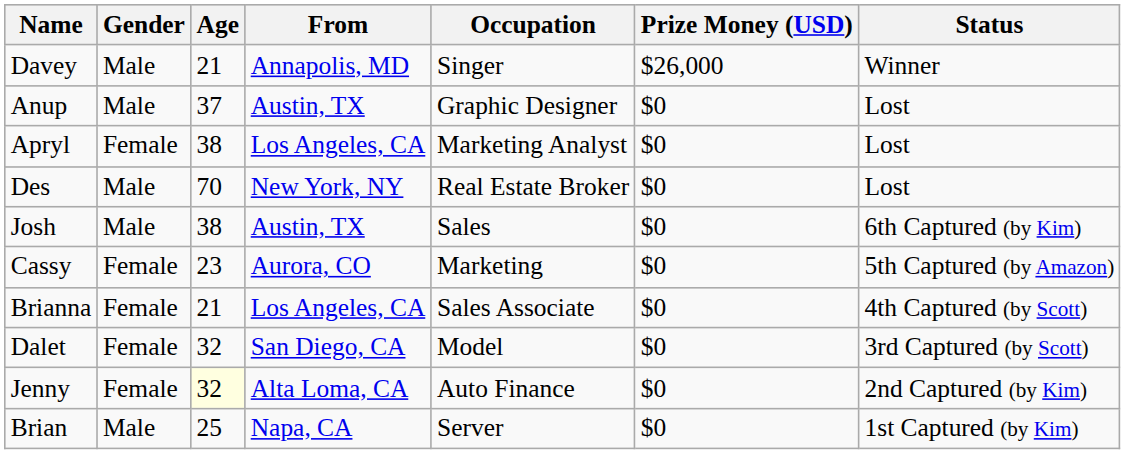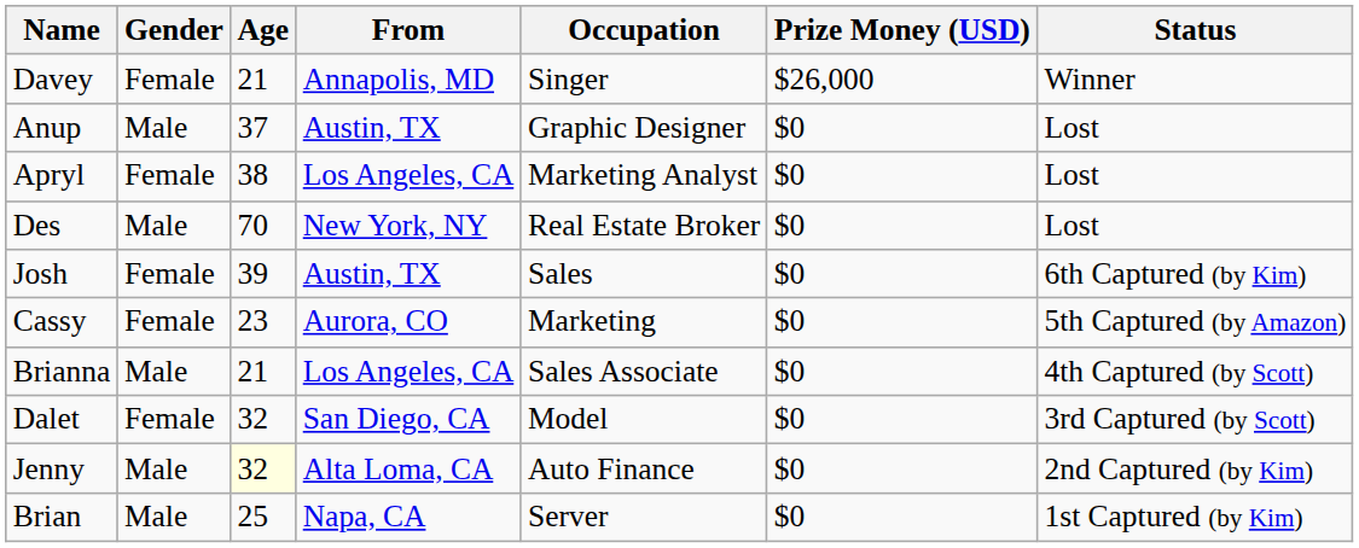 <table class="wikitable sortable">
 <tr>
 <th>Name</th>
 <th>Gender</th>
 <th>Age</th>
 <th>From</th>
 <th>Occupation</th>
 <th>Prize Money (<a href='#'>USD</a>)</th>
 <th>Status</th>
 </tr>
 <tr>
 <td>Davey</td>
-<td>Male</td>
+<td>Female</td>
 <td>21</td>
 <td><a href='#'>Annapolis, MD</a></td>
 <td>Singer</td>
 <td>$26,000</td>
 <td>Winner</td>
 </tr>
 <tr>
 <td>Anup</td>
 <td>Male</td>
 <td>37</td>
 <td><a href='#'>Austin, TX</a></td>
 <td>Graphic Designer</td>
 <td>$0</td>
 <td>Lost</td>
 </tr>
 <tr>
 <td>Apryl</td>
 <td>Female</td>
 <td>38</td>
 <td><a href='#'>Los Angeles, CA</a></td>
 <td>Marketing Analyst</td>
 <td>$0</td>
 <td>Lost</td>
 </tr>
 <tr>
 <td>Des</td>
 <td>Male</td>
 <td>70</td>
 <td><a href='#'>New York, NY</a></td>
 <td>Real Estate Broker</td>
 <td>$0</td>
 <td>Lost</td>
 </tr>
 <tr>
 <td>Josh</td>
-<td>Male</td>
-<td>38</td>
+<td>Female</td>
+<td>39</td>
 <td><a href='#'>Austin, TX</a></td>
 <td>Sales</td>
 <td>$0</td>
 <td>6th Captured <small>(by <a href='#'>Kim</a>)</small></td>
 </tr>
 <tr>
 <td>Cassy</td>
 <td>Female</td>
 <td>23</td>
 <td><a href='#'>Aurora, CO</a></td>
 <td>Marketing</td>
 <td>$0</td>
 <td>5th Captured <small>(by <a href='#'>Amazon</a>)</small></td>
 </tr>
 <tr>
 <td>Brianna</td>
-<td>Female</td>
+<td>Male</td>
 <td>21</td>
 <td><a href='#'>Los Angeles, CA</a></td>
 <td>Sales Associate</td>
 <td>$0</td>
 <td>4th Captured <small>(by <a href='#'>Scott</a>)</small></td>
 </tr>
 <tr>
 <td>Dalet</td>
 <td>Female</td>
 <td>32</td>
 <td><a href='#'>San Diego, CA</a></td>
 <td>Model</td>
 <td>$0</td>
 <td>3rd Captured <small>(by <a href='#'>Scott</a>)</small></td>
 </tr>
 <tr>
 <td>Jenny</td>
-<td>Female</td>
+<td>Male</td>
 <td style="background: lightyellow;">32</td>
 <td><a href='#'>Alta Loma, CA</a></td>
 <td>Auto Finance</td>
 <td>$0</td>
 <td>2nd Captured <small>(by <a href='#'>Kim</a>)</small></td>
 </tr>
 <tr>
 <td>Brian</td>
 <td>Male</td>
 <td>25</td>
 <td><a href='#'>Napa, CA</a></td>
 <td>Server</td>
 <td>$0</td>
 <td>1st Captured <small>(by <a href='#'>Kim</a>)</small></td>
 </tr>
 </table>
